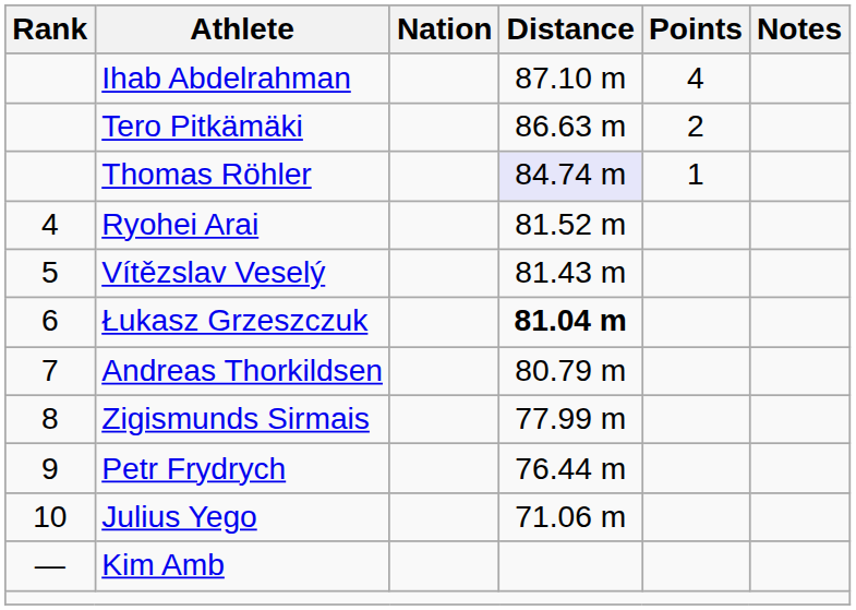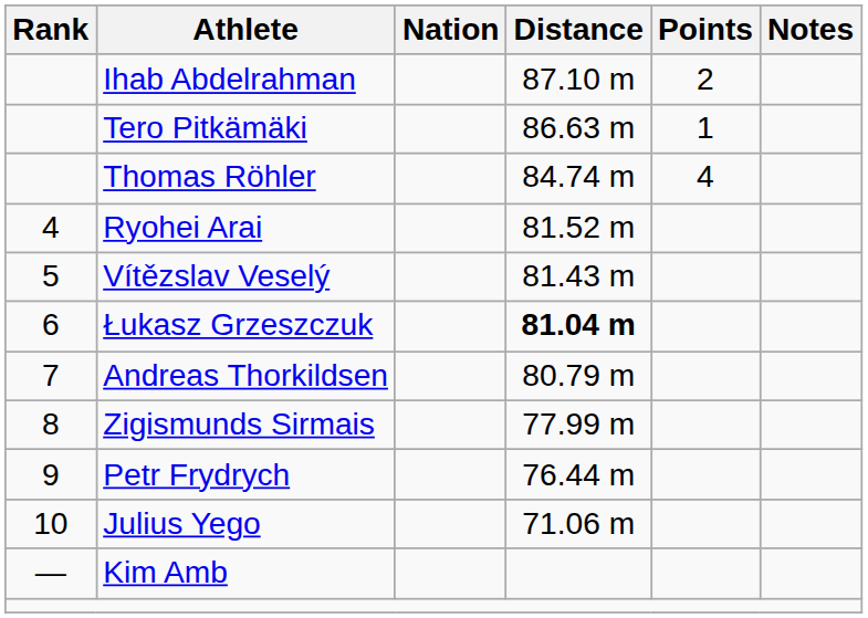 <table class="wikitable mw-datatable sortable" style="text-align:center;">
 <tr>
 <th>Rank</th>
 <th>Athlete</th>
 <th>Nation</th>
 <th>Distance</th>
 <th>Points</th>
 <th>Notes</th>
 </tr>
 <tr>
 <td></td>
 <td align=left><a href='#'>Ihab Abdelrahman</a></td>
 <td align=left></td>
 <td>87.10 m</td>
-<td>4</td>
+<td>2</td>
 <td></td>
 </tr>
 <tr>
 <td></td>
 <td align=left><a href='#'>Tero Pitkämäki</a></td>
 <td align=left></td>
 <td>86.63 m</td>
-<td>2</td>
+<td>1</td>
 <td></td>
 </tr>
 <tr>
 <td></td>
 <td align=left><a href='#'>Thomas Röhler</a></td>
 <td align=left></td>
-<td style="background: lavender;">84.74 m</td>
-<td>1</td>
+<td>84.74 m</td>
+<td>4</td>
 <td></td>
 </tr>
 <tr>
 <td>4</td>
 <td align=left><a href='#'>Ryohei Arai</a></td>
 <td align=left></td>
 <td>81.52 m</td>
 <td></td>
 <td></td>
 </tr>
 <tr>
 <td>5</td>
 <td align=left><a href='#'>Vítězslav Veselý</a></td>
 <td align=left></td>
 <td>81.43 m</td>
 <td></td>
 <td></td>
 </tr>
 <tr>
 <td>6</td>
 <td align=left><a href='#'>Łukasz Grzeszczuk</a></td>
 <td align=left></td>
 <td><strong>81.04 m</strong></td>
 <td></td>
 <td></td>
 </tr>
 <tr>
 <td>7</td>
 <td align=left><a href='#'>Andreas Thorkildsen</a></td>
 <td align=left></td>
 <td>80.79 m</td>
 <td></td>
 <td></td>
 </tr>
 <tr>
 <td>8</td>
 <td align=left><a href='#'>Zigismunds Sirmais</a></td>
 <td align=left></td>
 <td>77.99 m</td>
 <td></td>
 <td></td>
 </tr>
 <tr>
 <td>9</td>
 <td align=left><a href='#'>Petr Frydrych</a></td>
 <td align=left></td>
 <td>76.44 m</td>
 <td></td>
 <td></td>
 </tr>
 <tr>
 <td>10</td>
 <td align=left><a href='#'>Julius Yego</a></td>
 <td align=left></td>
 <td>71.06 m</td>
 <td></td>
 <td></td>
 </tr>
 <tr>
 <td>—</td>
 <td align=left><a href='#'>Kim Amb</a></td>
 <td align=left></td>
 <td></td>
 <td></td>
 <td></td>
 </tr>
 <tr class="sortbottom">
 <td colspan=6></td>
 </tr>
 </table>
